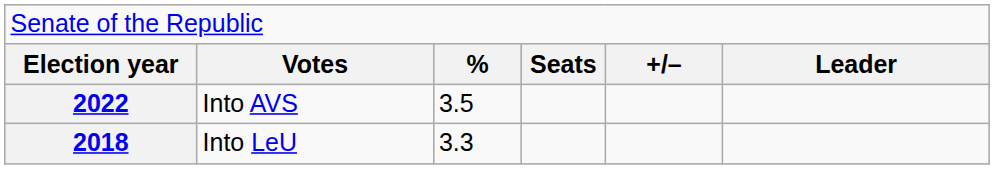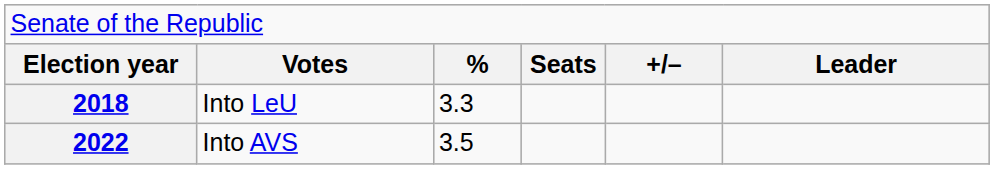 <table class=wikitable style="width:50%; border:1px #AAAAFF solid">
 <tr>
 <td colspan=6><a href='#'>Senate of the Republic</a></td>
 </tr>
 <tr>
 <th width=13%>Election year</th>
 <th width=16%>Votes</th>
 <th width=6%>%</th>
 <th width=1%>Seats</th>
 <th width=8%>+/–</th>
 <th width=18%>Leader</th>
 </tr>
 <tr>
+<th><a href='#'>2018</a></th>
+<td>Into <a href='#'>LeU</a></td>
+<td>3.3</td>
+<td></td>
+<td></td>
+<td></td>
+</tr>
+<tr>
 <th><a href='#'>2022</a></th>
 <td>Into <a href='#'>AVS</a></td>
 <td>3.5</td>
 <td></td>
 <td></td>
 <td></td>
 </tr>
-<tr>
-<th><a href='#'>2018</a></th>
-<td>Into <a href='#'>LeU</a></td>
-<td>3.3</td>
-<td></td>
-<td></td>
-<td></td>
-</tr>
 </table>
